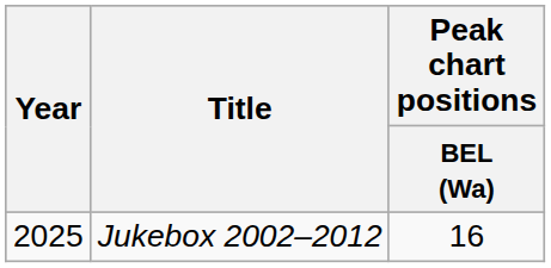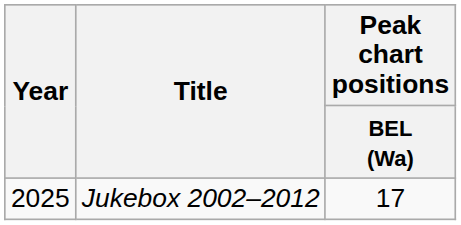 <table class="wikitable">
 <tr>
 <th scope="col" rowspan="2">Year</th>
 <th scope="col" rowspan="2">Title</th>
 <th scope="col" colspan="1">Peak chart positions</th>
 </tr>
 <tr>
 <th scope="col" width="40"><small>BEL<br>(Wa)<br></small></th>
 </tr>
 <tr>
 <td align="center">2025</td>
 <td><em>Jukebox 2002–2012</em></td>
-<td align="center">16</td>
+<td align="center">17</td>
 </tr>
 </table>
